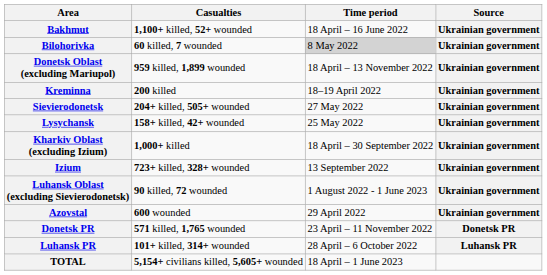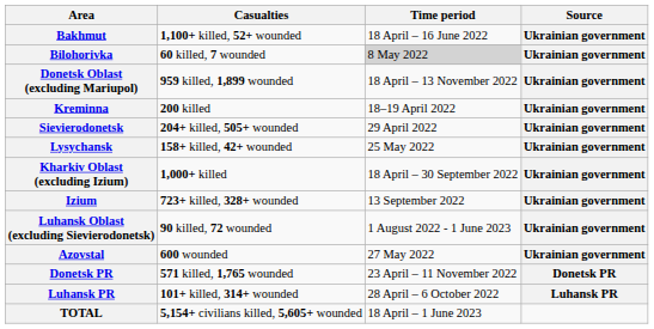 <table class="wikitable plainrowheaders">
 <tr>
 <th scope="col">Area</th>
 <th scope="col">Casualties</th>
 <th scope="col">Time period</th>
 <th scope="col">Source</th>
 </tr>
 <tr>
 <th scope=“row”><strong><a href='#'>Bakhmut</a></strong></th>
 <td><strong>1,100+</strong> killed, <strong>52+</strong> wounded</td>
 <td>18 April – 16 June 2022</td>
 <th scope=“row”>Ukrainian government</th>
 </tr>
 <tr>
 <th scope="row"><strong><a href='#'>Bilohorivka</a></strong></th>
 <td><strong>60</strong> killed, <strong>7</strong> wounded</td>
 <td style="background: lightgrey;">8 May 2022</td>
 <th scope="row">Ukrainian government</th>
 </tr>
 <tr>
 <th scope="row"><strong><a href='#'>Donetsk Oblast</a></strong><br>(excluding Mariupol)</th>
 <td><strong>959</strong> killed, <strong>1,899</strong> wounded</td>
 <td>18 April – 13 November 2022</td>
 <th scope="row">Ukrainian government</th>
 </tr>
 <tr>
 <th scope="row"><strong><a href='#'>Kreminna</a></strong></th>
 <td><strong>200</strong> killed</td>
 <td>18–19 April 2022</td>
 <th scope="row">Ukrainian government</th>
 </tr>
 <tr>
 <th scope="row"><strong><a href='#'>Sievierodonetsk</a></strong></th>
 <td><strong>204+</strong> killed, <strong>505+</strong> wounded</td>
-<td>27 May 2022</td>
+<td>29 April 2022</td>
 <th scope="row">Ukrainian government</th>
 </tr>
 <tr>
 <th scope="row"><strong><a href='#'>Lysychansk</a></strong></th>
 <td><strong>158+</strong> killed, <strong>42+</strong> wounded</td>
 <td>25 May 2022</td>
 <th scope="row">Ukrainian government</th>
 </tr>
 <tr>
 <th scope="row"><strong><a href='#'>Kharkiv Oblast</a></strong><br>(excluding Izium)</th>
 <td><strong>1,000+</strong> killed</td>
 <td>18 April – 30 September 2022</td>
 <th scope="row">Ukrainian government</th>
 </tr>
 <tr>
 <th scope="row"><strong><a href='#'>Izium</a></strong></th>
 <td><strong>723+</strong> killed, <strong>328+</strong> wounded</td>
 <td>13 September 2022</td>
 <th scope="row">Ukrainian government</th>
 </tr>
 <tr>
 <th scope="row"><strong><a href='#'>Luhansk Oblast</a></strong><br>(excluding Sievierodonetsk)</th>
 <td><strong>90</strong> killed, <strong>72</strong> wounded</td>
 <td>1 August 2022 - 1 June 2023</td>
 <th scope="row">Ukrainian government</th>
 </tr>
 <tr>
 <th scope="row"><strong><a href='#'>Azovstal</a></strong></th>
 <td><strong>600</strong> wounded</td>
-<td>29 April 2022</td>
+<td>27 May 2022</td>
 <th scope="row">Ukrainian government</th>
 </tr>
 <tr>
 <th scope="row"><strong><a href='#'>Donetsk PR</a></strong></th>
 <td><strong>571</strong> killed, <strong>1,765</strong> wounded</td>
 <td>23 April – 11 November 2022</td>
 <th scope="row">Donetsk PR</th>
 </tr>
 <tr>
 <th scope="row"><strong><a href='#'>Luhansk PR</a></strong></th>
 <td><strong>101+</strong> killed, <strong>314+</strong> wounded</td>
 <td>28 April – 6 October 2022</td>
 <th scope="row">Luhansk PR</th>
 </tr>
 <tr>
 <th scope="row"><strong>TOTAL</strong></th>
 <td><strong>5,154+</strong> civilians killed, <strong>5,605+</strong> wounded</td>
 <td>18 April – 1 June 2023</td>
 </tr>
 </table>
